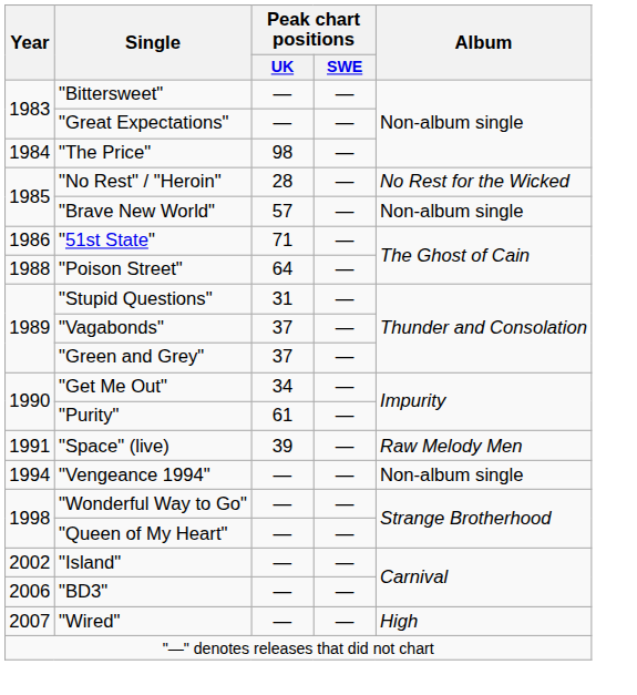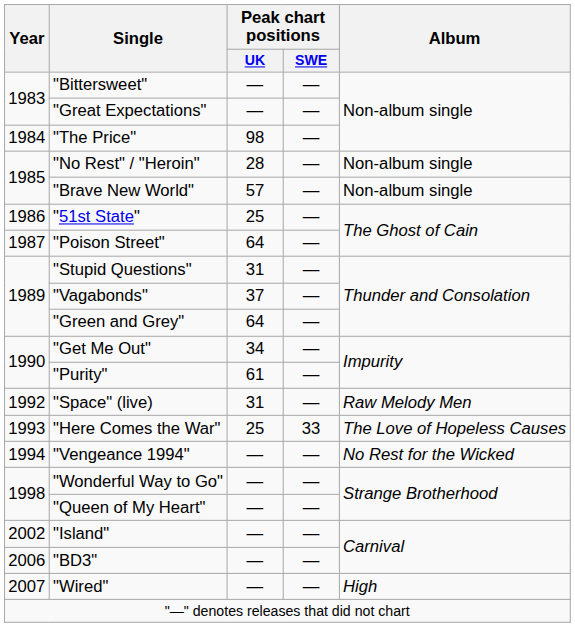 <table class="wikitable">
 <tr>
 <th rowspan="2">Year</th>
 <th rowspan="2">Single</th>
 <th colspan="2">Peak chart positions</th>
 <th rowspan="2">Album</th>
 </tr>
 <tr>
 <th style="width:3.5em;font-size:85%"><a href='#'>UK</a><br></th>
 <th style="width:3.5em;font-size:85%"><a href='#'>SWE</a><br></th>
 </tr>
 <tr>
 <td rowspan="2">1983</td>
 <td>"Bittersweet"</td>
 <td align="center">—</td>
 <td align="center">—</td>
 <td rowspan="3">Non-album single</td>
 </tr>
 <tr>
 <td>"Great Expectations"</td>
 <td align="center">—</td>
 <td align="center">—</td>
 </tr>
 <tr>
 <td>1984</td>
 <td>"The Price"</td>
 <td align="center">98</td>
 <td align="center">—</td>
 </tr>
 <tr>
 <td rowspan="2">1985</td>
 <td>"No Rest" / "Heroin"</td>
 <td align="center">28</td>
 <td align="center">—</td>
-<td><em>No Rest for the Wicked</em></td>
+<td>Non-album single</td>
 </tr>
 <tr>
 <td>"Brave New World"</td>
 <td align="center">57</td>
 <td align="center">—</td>
 <td>Non-album single</td>
 </tr>
 <tr>
 <td>1986</td>
 <td>"<a href='#'>51st State</a>"</td>
-<td align="center">71</td>
+<td align="center">25</td>
 <td align="center">—</td>
 <td rowspan="2"><em>The Ghost of Cain</em></td>
 </tr>
 <tr>
-<td>1988</td>
+<td>1987</td>
 <td>"Poison Street"</td>
 <td align="center">64</td>
 <td align="center">—</td>
 </tr>
 <tr>
 <td rowspan="3">1989</td>
 <td>"Stupid Questions"</td>
 <td align="center">31</td>
 <td align="center">—</td>
 <td rowspan="3"><em>Thunder and Consolation</em></td>
 </tr>
 <tr>
 <td>"Vagabonds"</td>
 <td align="center">37</td>
 <td align="center">—</td>
 </tr>
 <tr>
 <td>"Green and Grey"</td>
-<td align="center">37</td>
+<td align="center">64</td>
 <td align="center">—</td>
 </tr>
 <tr>
 <td rowspan="2">1990</td>
 <td>"Get Me Out"</td>
 <td align="center">34</td>
 <td align="center">—</td>
 <td rowspan="2"><em>Impurity</em></td>
 </tr>
 <tr>
 <td>"Purity"</td>
 <td align="center">61</td>
 <td align="center">—</td>
 </tr>
 <tr>
-<td>1991</td>
+<td>1992</td>
 <td>"Space" (live)</td>
-<td align="center">39</td>
+<td align="center">31</td>
 <td align="center">—</td>
 <td><em>Raw Melody Men</em></td>
+</tr>
+<tr>
+<td>1993</td>
+<td>"Here Comes the War"</td>
+<td align="center">25</td>
+<td align="center">33</td>
+<td><em>The Love of Hopeless Causes</em></td>
 </tr>
 <tr>
 <td>1994</td>
 <td>"Vengeance 1994"</td>
 <td align="center">—</td>
 <td align="center">—</td>
-<td>Non-album single</td>
+<td><em>No Rest for the Wicked</em></td>
 </tr>
 <tr>
 <td rowspan="2">1998</td>
 <td>"Wonderful Way to Go"</td>
 <td align="center">—</td>
 <td align="center">—</td>
 <td rowspan="2"><em>Strange Brotherhood</em></td>
 </tr>
 <tr>
 <td>"Queen of My Heart"</td>
 <td align="center">—</td>
 <td align="center">—</td>
 </tr>
 <tr>
 <td>2002</td>
 <td align="left" valign="center">"Island"</td>
 <td align="center">—</td>
 <td align="center">—</td>
 <td rowspan="2"><em>Carnival</em></td>
 </tr>
 <tr>
 <td>2006</td>
 <td>"BD3"</td>
 <td align="center">—</td>
 <td align="center">—</td>
 </tr>
 <tr>
 <td>2007</td>
 <td>"Wired"</td>
 <td align="center">—</td>
 <td align="center">—</td>
 <td><em>High</em></td>
 </tr>
 <tr>
 <td align="center" colspan="5" style="font-size: 85%">"—" denotes releases that did not chart</td>
 </tr>
 </table>
